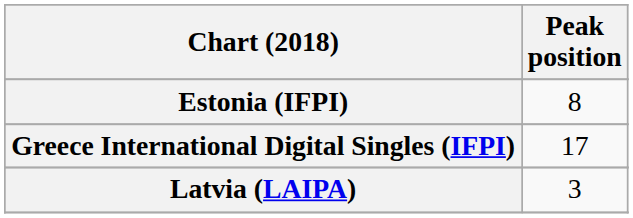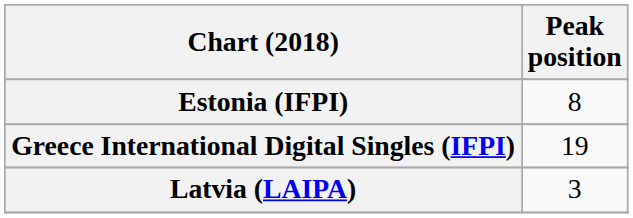 <table class="wikitable sortable plainrowheaders" style="text-align:center">
 <tr>
 <th scope="col">Chart (2018)</th>
 <th scope="col">Peak<br>position</th>
 </tr>
 <tr>
 </tr>
 <tr>
 </tr>
 <tr>
 </tr>
 <tr>
 </tr>
 <tr>
 </tr>
 <tr>
 </tr>
 <tr>
 </tr>
 <tr>
 <th scope="row">Estonia (IFPI)</th>
 <td>8</td>
 </tr>
 <tr>
 </tr>
 <tr>
 </tr>
 <tr>
 <th scope="row">Greece International Digital Singles (<a href='#'>IFPI</a>)</th>
-<td>17</td>
+<td>19</td>
 </tr>
 <tr>
 </tr>
 <tr>
 </tr>
 <tr>
 </tr>
 <tr>
 </tr>
 <tr>
 <th scope="row">Latvia (<a href='#'>LAIPA</a>)</th>
 <td>3</td>
 </tr>
 <tr>
 </tr>
 <tr>
 </tr>
 <tr>
 </tr>
 <tr>
 </tr>
 <tr>
 </tr>
 <tr>
 </tr>
 <tr>
 </tr>
 <tr>
 </tr>
 <tr>
 </tr>
 </table>
